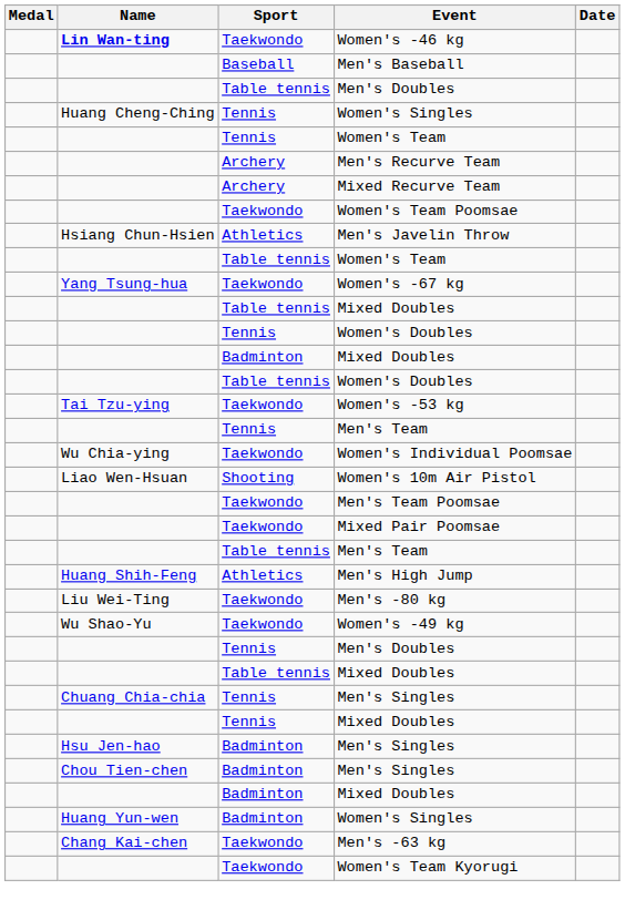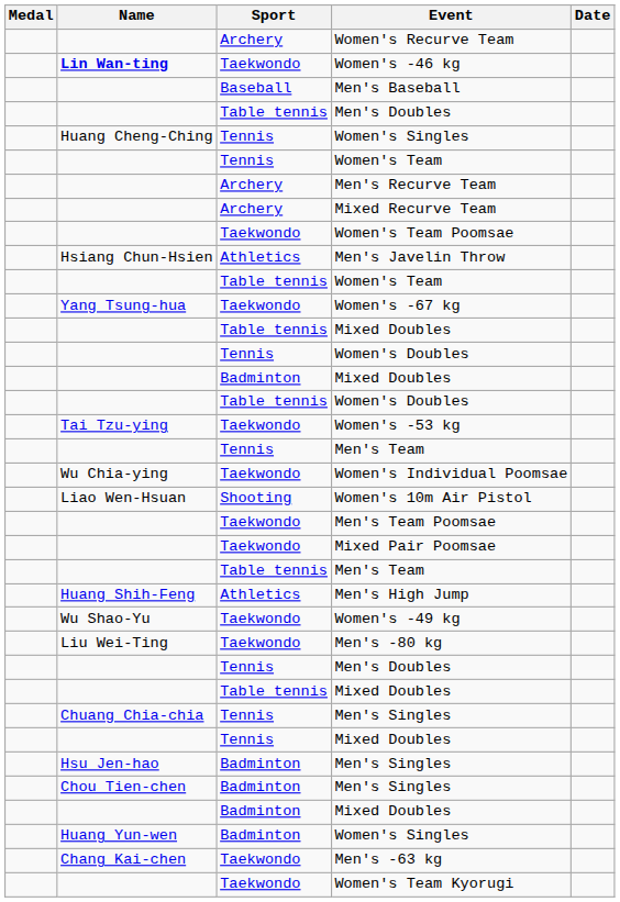 <table class="wikitable sortable" style="font-size: 95%">
 <tr>
 <th>Medal</th>
 <th>Name</th>
 <th>Sport</th>
 <th>Event</th>
 <th>Date</th>
+</tr>
+<tr>
+<td></td>
+<td></td>
+<td><a href='#'>Archery</a></td>
+<td>Women's Recurve Team</td>
+<td></td>
 </tr>
 <tr>
 <td></td>
 <td><strong><a href='#'>Lin Wan-ting</a></strong></td>
 <td><a href='#'>Taekwondo</a></td>
 <td>Women's -46 kg</td>
 <td></td>
 </tr>
 <tr>
 <td></td>
 <td></td>
 <td><a href='#'>Baseball</a></td>
 <td>Men's Baseball</td>
 <td></td>
 </tr>
 <tr>
 <td></td>
 <td></td>
 <td><a href='#'>Table tennis</a></td>
 <td>Men's Doubles</td>
 <td></td>
 </tr>
 <tr>
 <td></td>
 <td>Huang Cheng-Ching</td>
 <td><a href='#'>Tennis</a></td>
 <td>Women's Singles</td>
 <td></td>
 </tr>
 <tr>
 <td></td>
 <td></td>
 <td><a href='#'>Tennis</a></td>
 <td>Women's Team</td>
 <td></td>
 </tr>
 <tr>
 <td></td>
 <td></td>
 <td><a href='#'>Archery</a></td>
 <td>Men's Recurve Team</td>
 <td></td>
 </tr>
 <tr>
 <td></td>
 <td></td>
 <td><a href='#'>Archery</a></td>
 <td>Mixed Recurve Team</td>
 <td></td>
 </tr>
 <tr>
 <td></td>
 <td></td>
 <td><a href='#'>Taekwondo</a></td>
 <td>Women's Team Poomsae</td>
 <td></td>
 </tr>
 <tr>
 <td></td>
 <td>Hsiang Chun-Hsien</td>
 <td><a href='#'>Athletics</a></td>
 <td>Men's Javelin Throw</td>
 <td></td>
 </tr>
 <tr>
 <td></td>
 <td></td>
 <td><a href='#'>Table tennis</a></td>
 <td>Women's Team</td>
 <td></td>
 </tr>
 <tr>
 <td></td>
 <td><a href='#'>Yang Tsung-hua</a></td>
 <td><a href='#'>Taekwondo</a></td>
 <td>Women's -67 kg</td>
 <td></td>
 </tr>
 <tr>
 <td></td>
 <td></td>
 <td><a href='#'>Table tennis</a></td>
 <td>Mixed Doubles</td>
 <td></td>
 </tr>
 <tr>
 <td></td>
 <td></td>
 <td><a href='#'>Tennis</a></td>
 <td>Women's Doubles</td>
 <td></td>
 </tr>
 <tr>
 <td></td>
 <td></td>
 <td><a href='#'>Badminton</a></td>
 <td>Mixed Doubles</td>
 <td></td>
 </tr>
 <tr>
 <td></td>
 <td></td>
 <td><a href='#'>Table tennis</a></td>
 <td>Women's Doubles</td>
 <td></td>
 </tr>
 <tr>
 <td></td>
 <td><a href='#'>Tai Tzu-ying</a></td>
 <td><a href='#'>Taekwondo</a></td>
 <td>Women's -53 kg</td>
 <td></td>
 </tr>
 <tr>
 <td></td>
 <td></td>
 <td><a href='#'>Tennis</a></td>
 <td>Men's Team</td>
 <td></td>
 </tr>
 <tr>
 <td></td>
 <td>Wu Chia-ying</td>
 <td><a href='#'>Taekwondo</a></td>
 <td>Women's Individual Poomsae</td>
 <td></td>
 </tr>
 <tr>
 <td></td>
 <td>Liao Wen-Hsuan</td>
 <td><a href='#'>Shooting</a></td>
 <td>Women's 10m Air Pistol</td>
 <td></td>
 </tr>
 <tr>
 <td></td>
 <td></td>
 <td><a href='#'>Taekwondo</a></td>
 <td>Men's Team Poomsae</td>
 <td></td>
 </tr>
 <tr>
 <td></td>
 <td></td>
 <td><a href='#'>Taekwondo</a></td>
 <td>Mixed Pair Poomsae</td>
 <td></td>
 </tr>
 <tr>
 <td></td>
 <td></td>
 <td><a href='#'>Table tennis</a></td>
 <td>Men's Team</td>
 <td></td>
 </tr>
 <tr>
 <td></td>
 <td><a href='#'>Huang Shih-Feng</a></td>
 <td><a href='#'>Athletics</a></td>
 <td>Men's High Jump</td>
 <td></td>
 </tr>
 <tr>
 <td></td>
-<td>Liu Wei-Ting</td>
+<td>Wu Shao-Yu</td>
 <td><a href='#'>Taekwondo</a></td>
-<td>Men's -80 kg</td>
+<td>Women's -49 kg</td>
 <td></td>
 </tr>
 <tr>
 <td></td>
-<td>Wu Shao-Yu</td>
+<td>Liu Wei-Ting</td>
 <td><a href='#'>Taekwondo</a></td>
-<td>Women's -49 kg</td>
+<td>Men's -80 kg</td>
 <td></td>
 </tr>
 <tr>
 <td></td>
 <td></td>
 <td><a href='#'>Tennis</a></td>
 <td>Men's Doubles</td>
 <td></td>
 </tr>
 <tr>
 <td></td>
 <td></td>
 <td><a href='#'>Table tennis</a></td>
 <td>Mixed Doubles</td>
 <td></td>
 </tr>
 <tr>
 <td></td>
 <td><a href='#'>Chuang Chia-chia</a></td>
 <td><a href='#'>Tennis</a></td>
 <td>Men's Singles</td>
 <td></td>
 </tr>
 <tr>
 <td></td>
 <td></td>
 <td><a href='#'>Tennis</a></td>
 <td>Mixed Doubles</td>
 <td></td>
 </tr>
 <tr>
 <td></td>
 <td><a href='#'>Hsu Jen-hao</a></td>
 <td><a href='#'>Badminton</a></td>
 <td>Men's Singles</td>
 <td></td>
 </tr>
 <tr>
 <td></td>
 <td><a href='#'>Chou Tien-chen</a></td>
 <td><a href='#'>Badminton</a></td>
 <td>Men's Singles</td>
 <td></td>
 </tr>
 <tr>
 <td></td>
 <td></td>
 <td><a href='#'>Badminton</a></td>
 <td>Mixed Doubles</td>
 <td></td>
 </tr>
 <tr>
 <td></td>
 <td><a href='#'>Huang Yun-wen</a></td>
 <td><a href='#'>Badminton</a></td>
 <td>Women's Singles</td>
 <td></td>
 </tr>
 <tr>
 <td></td>
 <td><a href='#'>Chang Kai-chen</a></td>
 <td><a href='#'>Taekwondo</a></td>
 <td>Men's -63 kg</td>
 <td></td>
 </tr>
 <tr>
 <td></td>
 <td></td>
 <td><a href='#'>Taekwondo</a></td>
 <td>Women's Team Kyorugi</td>
 <td></td>
 </tr>
 </table>
